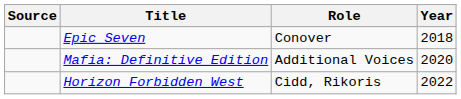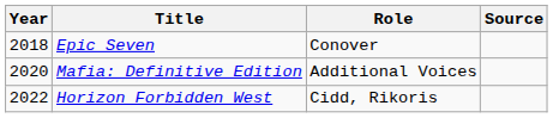 <table class="wikitable sortable">
 <tr>
-<th>Source</th>
+<th>Year</th>
 <th>Title</th>
 <th>Role</th>
-<th>Year</th>
+<th>Source</th>
 </tr>
 <tr>
-<td></td>
+<td>2018</td>
 <td><em><a href='#'>Epic Seven</a></em></td>
 <td>Conover</td>
-<td>2018</td>
+<td></td>
 </tr>
 <tr>
-<td></td>
+<td>2020</td>
 <td><em><a href='#'>Mafia: Definitive Edition</a></em></td>
 <td>Additional Voices</td>
-<td>2020</td>
+<td></td>
 </tr>
 <tr>
-<td></td>
+<td>2022</td>
 <td><em><a href='#'>Horizon Forbidden West</a></em></td>
 <td>Cidd, Rikoris</td>
-<td>2022</td>
+<td></td>
 </tr>
 </table>
